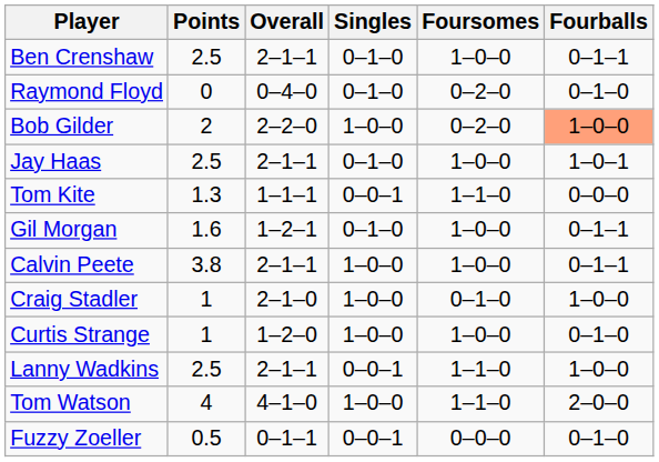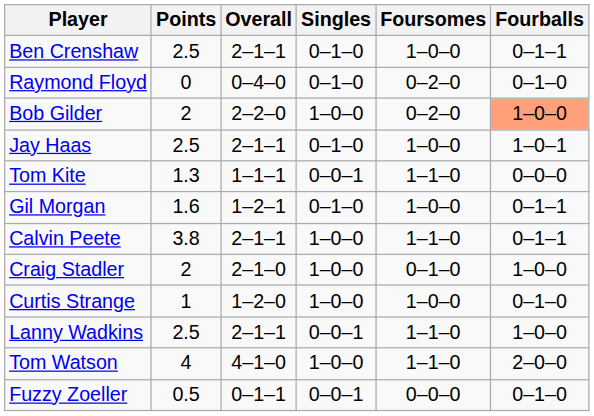 <table class="wikitable sortable" style="text-align:center">
 <tr>
 <th>Player</th>
 <th>Points</th>
 <th>Overall</th>
 <th>Singles</th>
 <th>Foursomes</th>
 <th>Fourballs</th>
 </tr>
 <tr>
 <td align=left><a href='#'>Ben Crenshaw</a></td>
 <td>2.5</td>
 <td>2–1–1</td>
 <td>0–1–0</td>
 <td>1–0–0</td>
 <td>0–1–1</td>
 </tr>
 <tr>
 <td align=left><a href='#'>Raymond Floyd</a></td>
 <td>0</td>
 <td>0–4–0</td>
 <td>0–1–0</td>
 <td>0–2–0</td>
 <td>0–1–0</td>
 </tr>
 <tr>
 <td align=left><a href='#'>Bob Gilder</a></td>
 <td>2</td>
 <td>2–2–0</td>
 <td>1–0–0</td>
 <td>0–2–0</td>
 <td style="background: lightsalmon;">1–0–0</td>
 </tr>
 <tr>
 <td align=left><a href='#'>Jay Haas</a></td>
 <td>2.5</td>
 <td>2–1–1</td>
 <td>0–1–0</td>
 <td>1–0–0</td>
 <td>1–0–1</td>
 </tr>
 <tr>
 <td align=left><a href='#'>Tom Kite</a></td>
 <td>1.3</td>
 <td>1–1–1</td>
 <td>0–0–1</td>
 <td>1–1–0</td>
 <td>0–0–0</td>
 </tr>
 <tr>
 <td align=left><a href='#'>Gil Morgan</a></td>
 <td>1.6</td>
 <td>1–2–1</td>
 <td>0–1–0</td>
 <td>1–0–0</td>
 <td>0–1–1</td>
 </tr>
 <tr>
 <td align=left><a href='#'>Calvin Peete</a></td>
 <td>3.8</td>
 <td>2–1–1</td>
 <td>1–0–0</td>
-<td>1–0–0</td>
+<td>1–1–0</td>
 <td>0–1–1</td>
 </tr>
 <tr>
 <td align=left><a href='#'>Craig Stadler</a></td>
-<td>1</td>
+<td>2</td>
 <td>2–1–0</td>
 <td>1–0–0</td>
 <td>0–1–0</td>
 <td>1–0–0</td>
 </tr>
 <tr>
 <td align=left><a href='#'>Curtis Strange</a></td>
 <td>1</td>
 <td>1–2–0</td>
 <td>1–0–0</td>
 <td>1–0–0</td>
 <td>0–1–0</td>
 </tr>
 <tr>
 <td align=left><a href='#'>Lanny Wadkins</a></td>
 <td>2.5</td>
 <td>2–1–1</td>
 <td>0–0–1</td>
 <td>1–1–0</td>
 <td>1–0–0</td>
 </tr>
 <tr>
 <td align=left><a href='#'>Tom Watson</a></td>
 <td>4</td>
 <td>4–1–0</td>
 <td>1–0–0</td>
 <td>1–1–0</td>
 <td>2–0–0</td>
 </tr>
 <tr>
 <td align=left><a href='#'>Fuzzy Zoeller</a></td>
 <td>0.5</td>
 <td>0–1–1</td>
 <td>0–0–1</td>
 <td>0–0–0</td>
 <td>0–1–0</td>
 </tr>
 </table>
